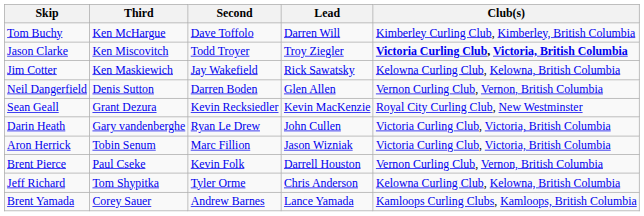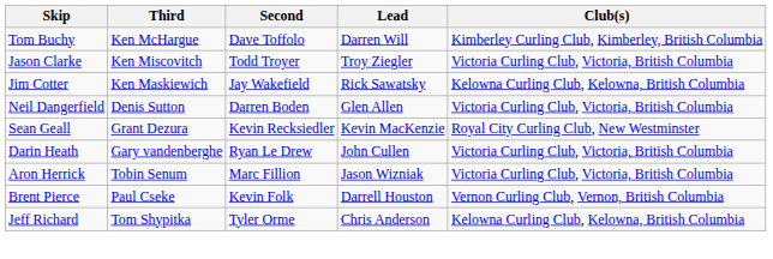 <table class="wikitable" border="1">
 <tr>
 <th>Skip</th>
 <th>Third</th>
 <th>Second</th>
 <th>Lead</th>
 <th>Club(s)</th>
 </tr>
 <tr>
 <td><a href='#'>Tom Buchy</a></td>
 <td><a href='#'>Ken McHargue</a></td>
 <td><a href='#'>Dave Toffolo</a></td>
 <td><a href='#'>Darren Will</a></td>
 <td><a href='#'>Kimberley Curling Club</a>, <a href='#'>Kimberley, British Columbia</a></td>
 </tr>
 <tr>
 <td><a href='#'>Jason Clarke</a></td>
 <td><a href='#'>Ken Miscovitch</a></td>
 <td><a href='#'>Todd Troyer</a></td>
 <td><a href='#'>Troy Ziegler</a></td>
-<td><strong><a href='#'>Victoria Curling Club</a>, <a href='#'>Victoria, British Columbia</a></strong></td>
+<td><a href='#'>Victoria Curling Club</a>, <a href='#'>Victoria, British Columbia</a></td>
 </tr>
 <tr>
 <td><a href='#'>Jim Cotter</a></td>
 <td><a href='#'>Ken Maskiewich</a></td>
 <td><a href='#'>Jay Wakefield</a></td>
 <td><a href='#'>Rick Sawatsky</a></td>
 <td><a href='#'>Kelowna Curling Club</a>, <a href='#'>Kelowna, British Columbia</a></td>
 </tr>
 <tr>
 <td><a href='#'>Neil Dangerfield</a></td>
 <td><a href='#'>Denis Sutton</a></td>
 <td><a href='#'>Darren Boden</a></td>
 <td><a href='#'>Glen Allen</a></td>
-<td><a href='#'>Vernon Curling Club</a>, <a href='#'>Vernon, British Columbia</a></td>
+<td><a href='#'>Victoria Curling Club</a>, <a href='#'>Victoria, British Columbia</a></td>
 </tr>
 <tr>
 <td><a href='#'>Sean Geall</a></td>
 <td><a href='#'>Grant Dezura</a></td>
 <td><a href='#'>Kevin Recksiedler</a></td>
 <td><a href='#'>Kevin MacKenzie</a></td>
 <td><a href='#'>Royal City Curling Club</a>, <a href='#'>New Westminster</a></td>
 </tr>
 <tr>
 <td><a href='#'>Darin Heath</a></td>
 <td><a href='#'>Gary vandenberghe</a></td>
 <td><a href='#'>Ryan Le Drew</a></td>
 <td><a href='#'>John Cullen</a></td>
 <td><a href='#'>Victoria Curling Club</a>, <a href='#'>Victoria, British Columbia</a></td>
 </tr>
 <tr>
 <td><a href='#'>Aron Herrick</a></td>
 <td><a href='#'>Tobin Senum</a></td>
 <td><a href='#'>Marc Fillion</a></td>
 <td><a href='#'>Jason Wizniak</a></td>
 <td><a href='#'>Victoria Curling Club</a>, <a href='#'>Victoria, British Columbia</a></td>
 </tr>
 <tr>
 <td><a href='#'>Brent Pierce</a></td>
 <td><a href='#'>Paul Cseke</a></td>
 <td><a href='#'>Kevin Folk</a></td>
 <td><a href='#'>Darrell Houston</a></td>
 <td><a href='#'>Vernon Curling Club</a>, <a href='#'>Vernon, British Columbia</a></td>
 </tr>
 <tr>
 <td><a href='#'>Jeff Richard</a></td>
 <td><a href='#'>Tom Shypitka</a></td>
 <td><a href='#'>Tyler Orme</a></td>
 <td><a href='#'>Chris Anderson</a></td>
 <td><a href='#'>Kelowna Curling Club</a>, <a href='#'>Kelowna, British Columbia</a></td>
 </tr>
-<tr>
-<td><a href='#'>Brent Yamada</a></td>
-<td><a href='#'>Corey Sauer</a></td>
-<td><a href='#'>Andrew Barnes</a></td>
-<td><a href='#'>Lance Yamada</a></td>
-<td><a href='#'>Kamloops Curling Clubs</a>, <a href='#'>Kamloops, British Columbia</a></td>
-</tr>
 </table>
